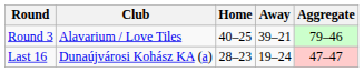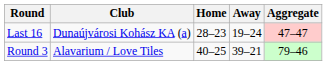 <table class="wikitable">
 <tr>
 <th>Round</th>
 <th>Club</th>
 <th>Home</th>
 <th>Away</th>
 <th>Aggregate</th>
 </tr>
 <tr>
+<td><a href='#'>Last 16</a></td>
+<td> <a href='#'>Dunaújvárosi Kohász KA</a> (<a href='#'>a</a>)</td>
+<td style="text-align:center;">28–23</td>
+<td style="text-align:center;">19–24</td>
+<td style="text-align:center;" bgcolor="#ffcccc">47–47</td>
+</tr>
+<tr>
 <td><a href='#'>Round 3</a></td>
 <td> <a href='#'>Alavarium / Love Tiles</a></td>
 <td style="text-align:center;">40–25</td>
 <td style="text-align:center;">39–21</td>
 <td style="text-align:center;" bgcolor="#ccffcc">79–46</td>
 </tr>
-<tr>
-<td><a href='#'>Last 16</a></td>
-<td> <a href='#'>Dunaújvárosi Kohász KA</a> (<a href='#'>a</a>)</td>
-<td style="text-align:center;">28–23</td>
-<td style="text-align:center;">19–24</td>
-<td style="text-align:center;" bgcolor="#ffcccc">47–47</td>
-</tr>
 </table>
